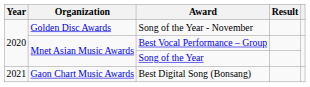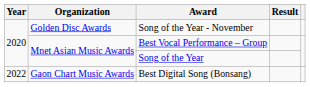 <table class="wikitable plainrowheaders">
 <tr>
 <th scope="col">Year</th>
 <th scope="col">Organization</th>
 <th scope="col">Award</th>
 <th scope="col">Result</th>
 <th class="unsortable"></th>
 </tr>
 <tr>
 <td rowspan="3">2020</td>
 <td><a href='#'>Golden Disc Awards</a></td>
 <td>Song of the Year - November</td>
 <td></td>
 <td></td>
 </tr>
 <tr>
 <td rowspan="2"><a href='#'>Mnet Asian Music Awards</a></td>
 <td><a href='#'>Best Vocal Performance – Group</a></td>
 <td></td>
 <td align="center" rowspan="2"></td>
 </tr>
 <tr>
 <td><a href='#'>Song of the Year</a></td>
 <td></td>
 </tr>
 <tr>
-<td>2021</td>
+<td>2022</td>
 <td><a href='#'>Gaon Chart Music Awards</a></td>
 <td>Best Digital Song (Bonsang)</td>
 <td></td>
 <td align="center"></td>
 </tr>
 </table>
